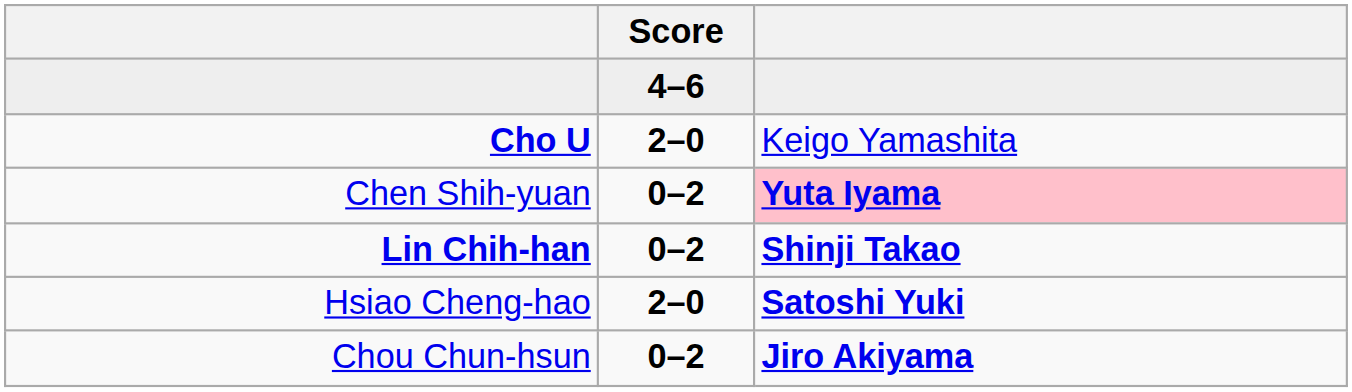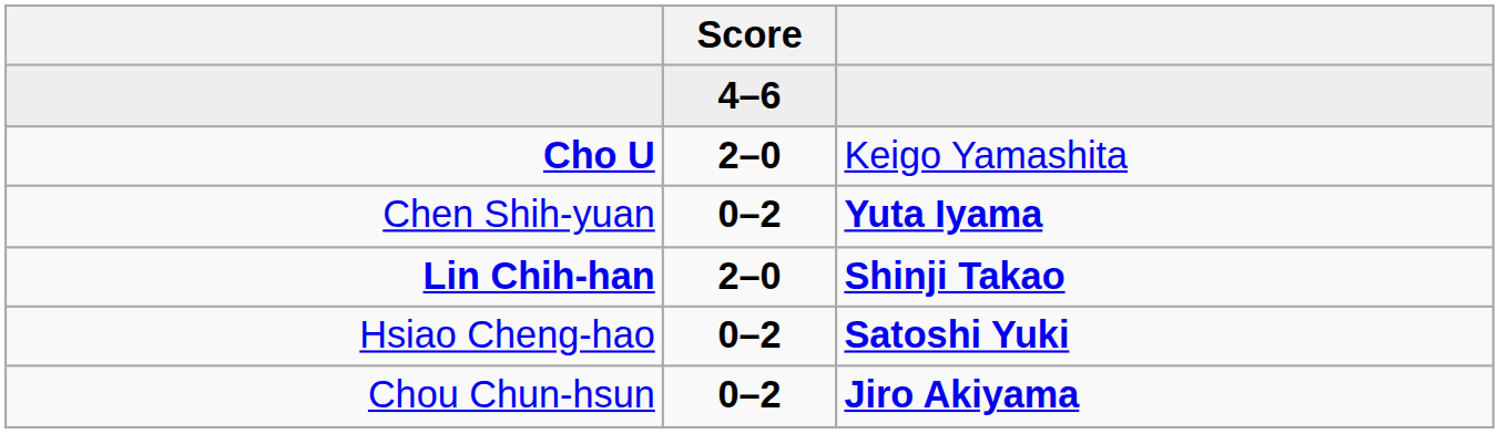 <table class="wikitable" style="text-align: center;">
 <tr>
 <th align="right" width="270"></th>
 <th width="65">Score</th>
 <th align="left" width="270"></th>
 </tr>
 <tr bgcolor=eeeeee>
 <td align=right></td>
 <td align=center><strong>4–6</strong></td>
 <td align=left><strong></strong></td>
 </tr>
 <tr>
 <td align=right><strong><a href='#'>Cho U</a></strong></td>
 <td align=center><strong>2–0</strong></td>
 <td align=left><a href='#'>Keigo Yamashita</a></td>
 </tr>
 <tr>
 <td align=right><a href='#'>Chen Shih-yuan</a></td>
 <td align=center><strong>0–2</strong></td>
-<td align=left style="background: pink;"><strong><a href='#'>Yuta Iyama</a></strong></td>
+<td align=left><strong><a href='#'>Yuta Iyama</a></strong></td>
 </tr>
 <tr>
 <td align=right><strong><a href='#'>Lin Chih-han</a></strong></td>
-<td align=center><strong>0–2</strong></td>
+<td align=center><strong>2–0</strong></td>
 <td align=left><strong><a href='#'>Shinji Takao</a></strong></td>
 </tr>
 <tr>
 <td align=right><a href='#'>Hsiao Cheng-hao</a></td>
-<td align=center><strong>2–0</strong></td>
+<td align=center><strong>0–2</strong></td>
 <td align=left><strong><a href='#'>Satoshi Yuki</a></strong></td>
 </tr>
 <tr>
 <td align=right><a href='#'>Chou Chun-hsun</a></td>
 <td align=center><strong>0–2</strong></td>
 <td align=left><strong><a href='#'>Jiro Akiyama</a></strong></td>
 </tr>
 </table>
